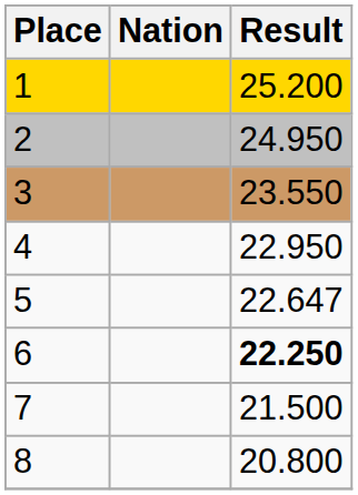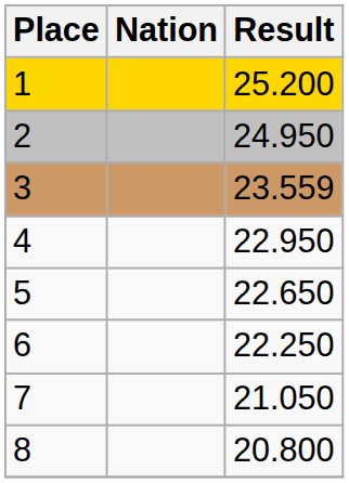 <table class="wikitable">
 <tr>
 <th>Place</th>
 <th>Nation</th>
 <th>Result</th>
 </tr>
 <tr bgcolor=gold>
 <td>1</td>
 <td></td>
 <td>25.200</td>
 </tr>
 <tr bgcolor=silver>
 <td>2</td>
 <td></td>
 <td>24.950</td>
 </tr>
 <tr bgcolor=cc9966>
 <td>3</td>
 <td></td>
-<td>23.550</td>
+<td>23.559</td>
 </tr>
 <tr>
 <td>4</td>
 <td></td>
 <td>22.950</td>
 </tr>
 <tr>
 <td>5</td>
 <td></td>
-<td>22.647</td>
+<td>22.650</td>
 </tr>
 <tr>
 <td>6</td>
 <td></td>
-<td><strong>22.250</strong></td>
+<td>22.250</td>
 </tr>
 <tr>
 <td>7</td>
 <td></td>
-<td>21.500</td>
+<td>21.050</td>
 </tr>
 <tr>
 <td>8</td>
 <td></td>
 <td>20.800</td>
 </tr>
 <tr>
 </tr>
 </table>
